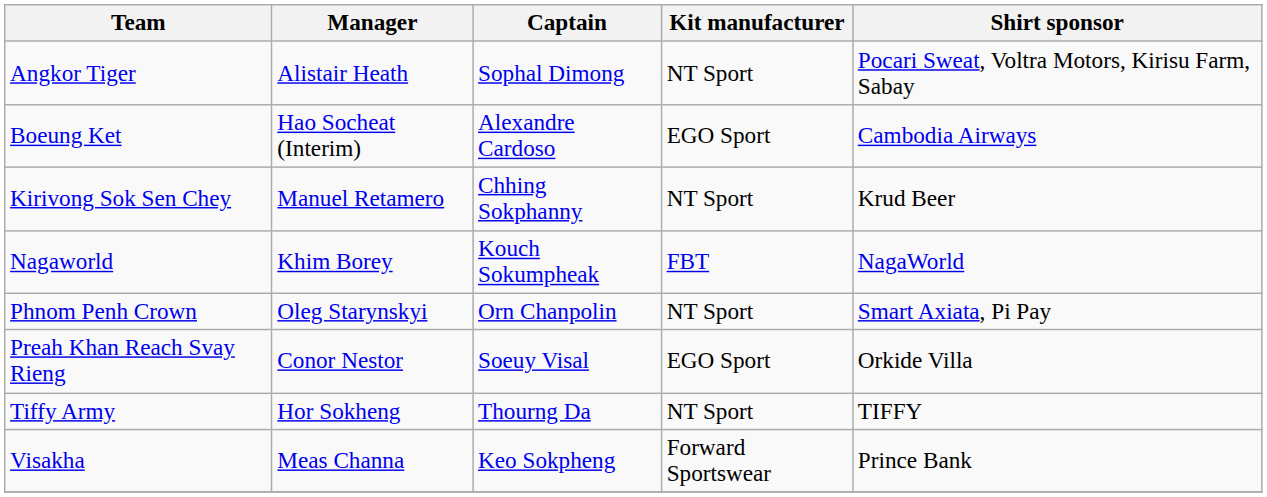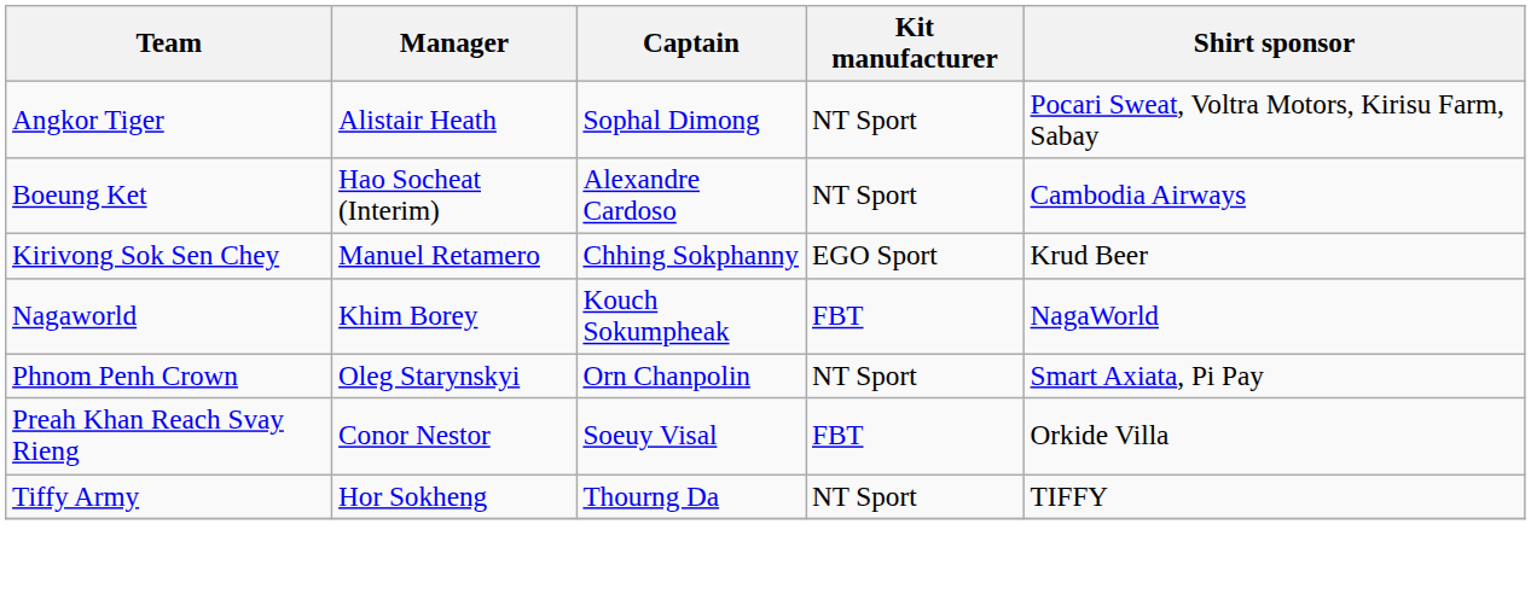 <table class="wikitable sortable" style="text-align: left;">
 <tr>
 <th>Team</th>
 <th>Manager</th>
 <th>Captain</th>
 <th>Kit manufacturer</th>
 <th>Shirt sponsor</th>
 </tr>
 <tr>
 <td><a href='#'>Angkor Tiger</a></td>
 <td> <a href='#'>Alistair Heath</a></td>
 <td> <a href='#'>Sophal Dimong</a></td>
 <td> NT Sport</td>
 <td><a href='#'>Pocari Sweat</a>, Voltra Motors, Kirisu Farm, Sabay</td>
 </tr>
 <tr>
 <td><a href='#'>Boeung Ket</a></td>
 <td> <a href='#'>Hao Socheat</a> (Interim)</td>
 <td> <a href='#'>Alexandre Cardoso</a></td>
-<td> EGO Sport</td>
+<td> NT Sport</td>
 <td><a href='#'>Cambodia Airways</a></td>
 </tr>
 <tr>
 <td><a href='#'>Kirivong Sok Sen Chey</a></td>
 <td> <a href='#'>Manuel Retamero</a></td>
 <td> <a href='#'>Chhing Sokphanny</a></td>
-<td> NT Sport</td>
+<td> EGO Sport</td>
 <td>Krud Beer</td>
 </tr>
 <tr>
 <td><a href='#'>Nagaworld</a></td>
 <td> <a href='#'>Khim Borey</a></td>
 <td> <a href='#'>Kouch Sokumpheak</a></td>
 <td> <a href='#'>FBT</a></td>
 <td><a href='#'>NagaWorld</a></td>
 </tr>
 <tr>
 <td><a href='#'>Phnom Penh Crown</a></td>
 <td> <a href='#'>Oleg Starynskyi</a></td>
 <td> <a href='#'>Orn Chanpolin</a></td>
 <td> NT Sport</td>
 <td><a href='#'>Smart Axiata</a>, Pi Pay</td>
 </tr>
 <tr>
 <td><a href='#'>Preah Khan Reach Svay Rieng</a></td>
 <td> <a href='#'>Conor Nestor</a></td>
 <td> <a href='#'>Soeuy Visal</a></td>
-<td> EGO Sport</td>
+<td> <a href='#'>FBT</a></td>
 <td>Orkide Villa</td>
 </tr>
 <tr>
 <td><a href='#'>Tiffy Army</a></td>
 <td> <a href='#'>Hor Sokheng</a></td>
 <td> <a href='#'>Thourng Da</a></td>
 <td> NT Sport</td>
 <td>TIFFY</td>
 </tr>
 <tr>
-<td><a href='#'>Visakha</a></td>
-<td> <a href='#'>Meas Channa</a></td>
-<td> <a href='#'>Keo Sokpheng</a></td>
-<td> Forward Sportswear</td>
-<td>Prince Bank</td>
-</tr>
-<tr>
 </tr>
 </table>
